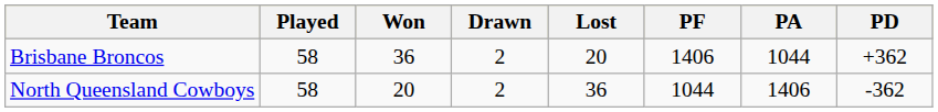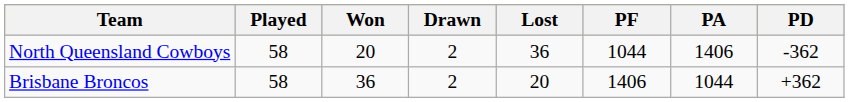 <table class="wikitable" style="text-align:center;">
 <tr bgcolor=#bdb76b>
 <th>Team</th>
 <th style="width:4em">Played</th>
 <th style="width:4em">Won</th>
 <th style="width:4em">Drawn</th>
 <th style="width:4em">Lost</th>
 <th style="width:4em">PF</th>
 <th style="width:4em">PA</th>
 <th style="width:4em">PD</th>
 </tr>
 <tr>
+<td style="text-align:left;"> <a href='#'>North Queensland Cowboys</a></td>
+<td>58</td>
+<td>20</td>
+<td>2</td>
+<td>36</td>
+<td>1044</td>
+<td>1406</td>
+<td>-362</td>
+</tr>
+<tr>
 <td style="text-align:left;"> <a href='#'>Brisbane Broncos</a></td>
 <td>58</td>
 <td>36</td>
 <td>2</td>
 <td>20</td>
 <td>1406</td>
 <td>1044</td>
 <td>+362</td>
 </tr>
-<tr>
-<td style="text-align:left;"> <a href='#'>North Queensland Cowboys</a></td>
-<td>58</td>
-<td>20</td>
-<td>2</td>
-<td>36</td>
-<td>1044</td>
-<td>1406</td>
-<td>-362</td>
-</tr>
 </table>
